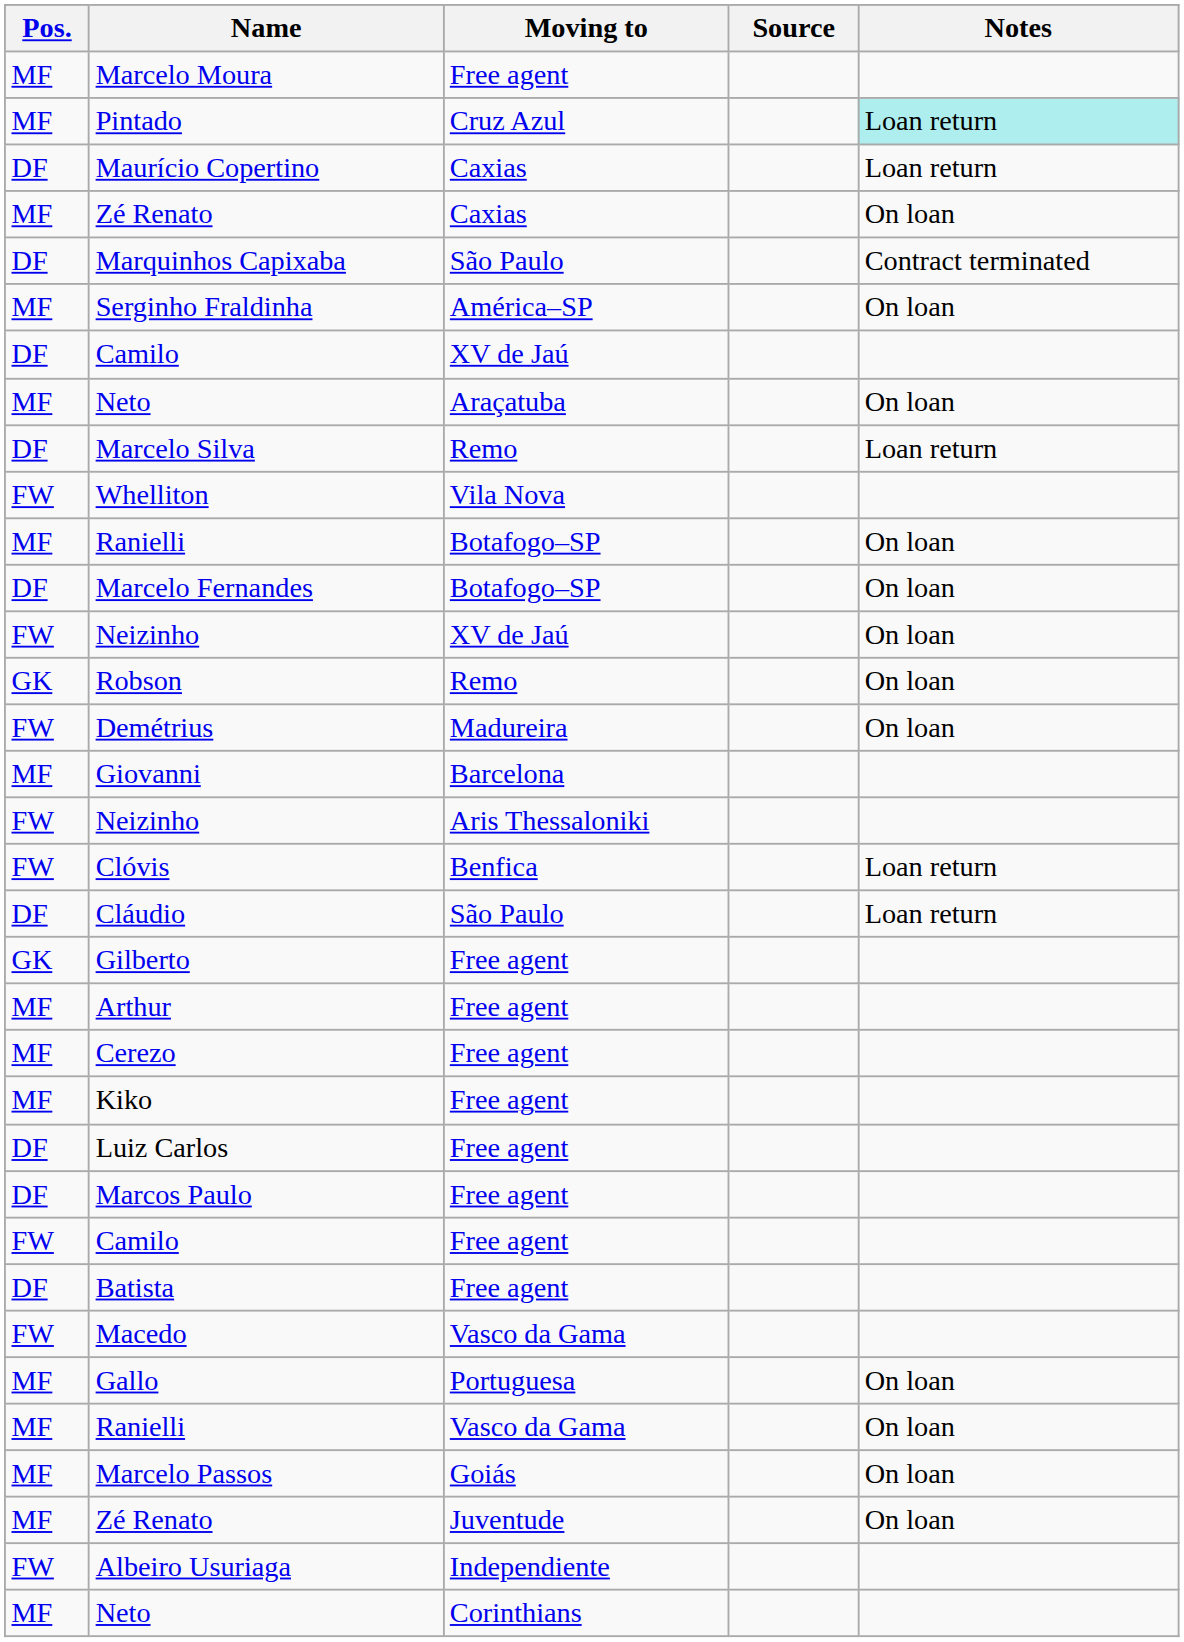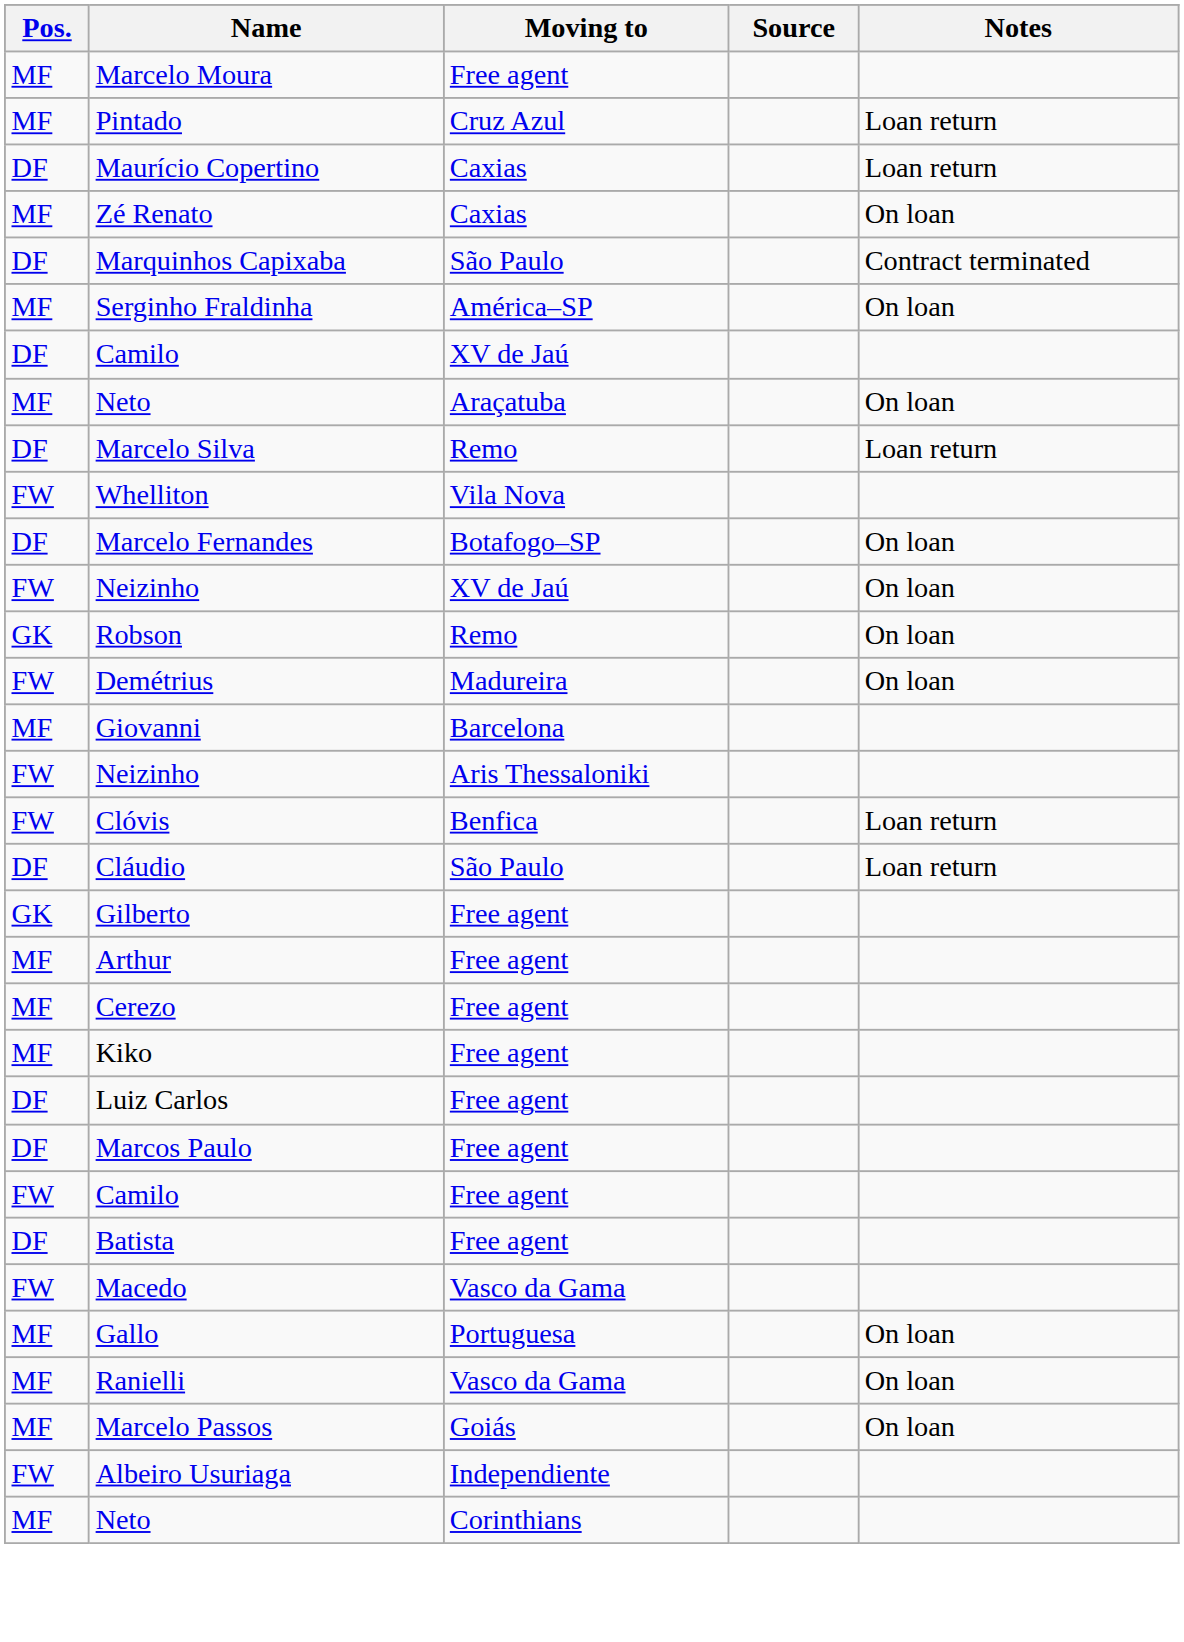 <table class="wikitable sortable" style="width:50%; text-align:center; font-size:95%; text-align:left;">
 <tr>
 <th><a href='#'>Pos.</a></th>
 <th>Name</th>
 <th>Moving to</th>
 <th>Source</th>
 <th>Notes</th>
 </tr>
 <tr>
 <td><a href='#'>MF</a></td>
 <td style="text-align:left;"> <a href='#'>Marcelo Moura</a></td>
 <td style="text-align:left;"><a href='#'>Free agent</a></td>
 <td></td>
 <td></td>
 </tr>
 <tr>
 <td><a href='#'>MF</a></td>
 <td style="text-align:left;"> <a href='#'>Pintado</a></td>
 <td style="text-align:left;"> <a href='#'>Cruz Azul</a></td>
 <td></td>
-<td style="background: paleturquoise;">Loan return</td>
+<td>Loan return</td>
 </tr>
 <tr>
 <td><a href='#'>DF</a></td>
 <td style="text-align:left;"> <a href='#'>Maurício Copertino</a></td>
 <td style="text-align:left;"><a href='#'>Caxias</a></td>
 <td></td>
 <td>Loan return</td>
 </tr>
 <tr>
 <td><a href='#'>MF</a></td>
 <td style="text-align:left;"> <a href='#'>Zé Renato</a></td>
 <td style="text-align:left;"><a href='#'>Caxias</a></td>
 <td></td>
 <td>On loan</td>
 </tr>
 <tr>
 <td><a href='#'>DF</a></td>
 <td style="text-align:left;"> <a href='#'>Marquinhos Capixaba</a></td>
 <td style="text-align:left;"><a href='#'>São Paulo</a></td>
 <td></td>
 <td>Contract terminated</td>
 </tr>
 <tr>
 <td><a href='#'>MF</a></td>
 <td style="text-align:left;"> <a href='#'>Serginho Fraldinha</a></td>
 <td style="text-align:left;"><a href='#'>América–SP</a></td>
 <td></td>
 <td>On loan</td>
 </tr>
 <tr>
 <td><a href='#'>DF</a></td>
 <td style="text-align:left;"> <a href='#'>Camilo</a></td>
 <td style="text-align:left;"><a href='#'>XV de Jaú</a></td>
 <td></td>
 <td></td>
 </tr>
 <tr>
 <td><a href='#'>MF</a></td>
 <td style="text-align:left;"> <a href='#'>Neto</a></td>
 <td style="text-align:left;"><a href='#'>Araçatuba</a></td>
 <td></td>
 <td>On loan</td>
 </tr>
 <tr>
 <td><a href='#'>DF</a></td>
 <td style="text-align:left;"> <a href='#'>Marcelo Silva</a></td>
 <td style="text-align:left;"><a href='#'>Remo</a></td>
 <td></td>
 <td>Loan return</td>
 </tr>
 <tr>
 <td><a href='#'>FW</a></td>
 <td style="text-align:left;"> <a href='#'>Whelliton</a></td>
 <td style="text-align:left;"><a href='#'>Vila Nova</a></td>
 <td></td>
 <td></td>
-</tr>
-<tr>
-<td><a href='#'>MF</a></td>
-<td style="text-align:left;"> <a href='#'>Ranielli</a></td>
-<td style="text-align:left;"><a href='#'>Botafogo–SP</a></td>
-<td></td>
-<td>On loan</td>
 </tr>
 <tr>
 <td><a href='#'>DF</a></td>
 <td style="text-align:left;"> <a href='#'>Marcelo Fernandes</a></td>
 <td style="text-align:left;"><a href='#'>Botafogo–SP</a></td>
 <td></td>
 <td>On loan</td>
 </tr>
 <tr>
 <td><a href='#'>FW</a></td>
 <td style="text-align:left;"> <a href='#'>Neizinho</a></td>
 <td style="text-align:left;"><a href='#'>XV de Jaú</a></td>
 <td></td>
 <td>On loan</td>
 </tr>
 <tr>
 <td><a href='#'>GK</a></td>
 <td style="text-align:left;"> <a href='#'>Robson</a></td>
 <td style="text-align:left;"><a href='#'>Remo</a></td>
 <td></td>
 <td>On loan</td>
 </tr>
 <tr>
 <td><a href='#'>FW</a></td>
 <td style="text-align:left;"> <a href='#'>Demétrius</a></td>
 <td style="text-align:left;"><a href='#'>Madureira</a></td>
 <td></td>
 <td>On loan</td>
 </tr>
 <tr>
 <td><a href='#'>MF</a></td>
 <td style="text-align:left;"> <a href='#'>Giovanni</a></td>
 <td style="text-align:left;"> <a href='#'>Barcelona</a></td>
 <td></td>
 <td></td>
 </tr>
 <tr>
 <td><a href='#'>FW</a></td>
 <td style="text-align:left;"> <a href='#'>Neizinho</a></td>
 <td style="text-align:left;"> <a href='#'>Aris Thessaloniki</a></td>
 <td></td>
 <td></td>
 </tr>
 <tr>
 <td><a href='#'>FW</a></td>
 <td style="text-align:left;"> <a href='#'>Clóvis</a></td>
 <td style="text-align:left;"> <a href='#'>Benfica</a></td>
 <td></td>
 <td>Loan return</td>
 </tr>
 <tr>
 <td><a href='#'>DF</a></td>
 <td style="text-align:left;"> <a href='#'>Cláudio</a></td>
 <td style="text-align:left;"><a href='#'>São Paulo</a></td>
 <td></td>
 <td>Loan return</td>
 </tr>
 <tr>
 <td><a href='#'>GK</a></td>
 <td style="text-align:left;"> <a href='#'>Gilberto</a></td>
 <td style="text-align:left;"><a href='#'>Free agent</a></td>
 <td></td>
 <td></td>
 </tr>
 <tr>
 <td><a href='#'>MF</a></td>
 <td style="text-align:left;"> <a href='#'>Arthur</a></td>
 <td style="text-align:left;"><a href='#'>Free agent</a></td>
 <td></td>
 <td></td>
 </tr>
 <tr>
 <td><a href='#'>MF</a></td>
 <td style="text-align:left;"> <a href='#'>Cerezo</a></td>
 <td style="text-align:left;"><a href='#'>Free agent</a></td>
 <td></td>
 <td></td>
 </tr>
 <tr>
 <td><a href='#'>MF</a></td>
 <td style="text-align:left;"> Kiko</td>
 <td style="text-align:left;"><a href='#'>Free agent</a></td>
 <td></td>
 <td></td>
 </tr>
 <tr>
 <td><a href='#'>DF</a></td>
 <td style="text-align:left;"> Luiz Carlos</td>
 <td style="text-align:left;"><a href='#'>Free agent</a></td>
 <td></td>
 <td></td>
 </tr>
 <tr>
 <td><a href='#'>DF</a></td>
 <td style="text-align:left;"> <a href='#'>Marcos Paulo</a></td>
 <td style="text-align:left;"><a href='#'>Free agent</a></td>
 <td></td>
 <td></td>
 </tr>
 <tr>
 <td><a href='#'>FW</a></td>
 <td style="text-align:left;"> <a href='#'>Camilo</a></td>
 <td style="text-align:left;"><a href='#'>Free agent</a></td>
 <td></td>
 <td></td>
 </tr>
 <tr>
 <td><a href='#'>DF</a></td>
 <td style="text-align:left;"> <a href='#'>Batista</a></td>
 <td style="text-align:left;"><a href='#'>Free agent</a></td>
 <td></td>
 <td></td>
 </tr>
 <tr>
 <td><a href='#'>FW</a></td>
 <td style="text-align:left;"> <a href='#'>Macedo</a></td>
 <td style="text-align:left;"><a href='#'>Vasco da Gama</a></td>
 <td></td>
 <td></td>
 </tr>
 <tr>
 <td><a href='#'>MF</a></td>
 <td style="text-align:left;"> <a href='#'>Gallo</a></td>
 <td style="text-align:left;"><a href='#'>Portuguesa</a></td>
 <td></td>
 <td>On loan</td>
 </tr>
 <tr>
 <td><a href='#'>MF</a></td>
 <td style="text-align:left;"> <a href='#'>Ranielli</a></td>
 <td style="text-align:left;"><a href='#'>Vasco da Gama</a></td>
 <td></td>
 <td>On loan</td>
 </tr>
 <tr>
 <td><a href='#'>MF</a></td>
 <td style="text-align:left;"> <a href='#'>Marcelo Passos</a></td>
 <td style="text-align:left;"><a href='#'>Goiás</a></td>
 <td></td>
 <td>On loan</td>
 </tr>
 <tr>
-<td><a href='#'>MF</a></td>
-<td style="text-align:left;"> <a href='#'>Zé Renato</a></td>
-<td style="text-align:left;"><a href='#'>Juventude</a></td>
-<td></td>
-<td>On loan</td>
-</tr>
-<tr>
 <td><a href='#'>FW</a></td>
 <td style="text-align:left;"> <a href='#'>Albeiro Usuriaga</a></td>
 <td style="text-align:left;"> <a href='#'>Independiente</a></td>
 <td></td>
 <td></td>
 </tr>
 <tr>
 <td><a href='#'>MF</a></td>
 <td style="text-align:left;"> <a href='#'>Neto</a></td>
 <td style="text-align:left;"><a href='#'>Corinthians</a></td>
 <td></td>
 <td></td>
 </tr>
 </table>
